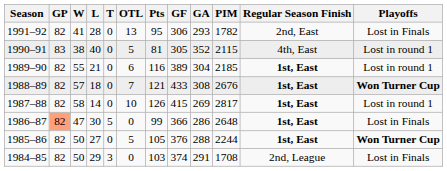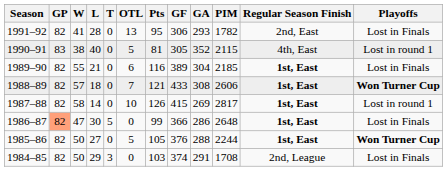 <table class="wikitable" style="text-align:center">
 <tr>
 <th>Season</th>
 <th>GP</th>
 <th>W</th>
 <th>L</th>
 <th>T</th>
 <th>OTL</th>
 <th>Pts</th>
 <th>GF</th>
 <th>GA</th>
 <th>PIM</th>
 <th>Regular Season Finish</th>
 <th>Playoffs</th>
 </tr>
 <tr>
 <td>1991–92</td>
 <td>82</td>
 <td>41</td>
 <td>28</td>
 <td>0</td>
 <td>13</td>
 <td>95</td>
 <td>306</td>
 <td>293</td>
 <td>1782</td>
 <td>2nd, East</td>
 <td>Lost in Finals</td>
 </tr>
 <tr bgcolor="#eeeeee">
 <td>1990–91</td>
 <td>83</td>
 <td>38</td>
 <td>40</td>
 <td>0</td>
 <td>5</td>
 <td>81</td>
 <td>305</td>
 <td>352</td>
 <td>2115</td>
 <td>4th, East</td>
 <td>Lost in round 1</td>
 </tr>
 <tr>
 <td>1989–90</td>
 <td>82</td>
 <td>55</td>
 <td>21</td>
 <td>0</td>
 <td>6</td>
 <td>116</td>
 <td>389</td>
 <td>304</td>
 <td>2185</td>
 <td><strong>1st, East</strong></td>
-<td>Lost in round 1</td>
+<td>Lost in Finals</td>
 </tr>
 <tr bgcolor="#eeeeee">
 <td>1988–89</td>
 <td>82</td>
 <td>57</td>
 <td>18</td>
 <td>0</td>
 <td>7</td>
 <td>121</td>
 <td>433</td>
 <td>308</td>
-<td>2676</td>
+<td>2606</td>
 <td><strong>1st, East</strong></td>
 <td><strong>Won Turner Cup</strong></td>
 </tr>
 <tr>
 <td>1987–88</td>
 <td>82</td>
 <td>58</td>
 <td>14</td>
 <td>0</td>
 <td>10</td>
 <td>126</td>
 <td>415</td>
 <td>269</td>
 <td>2817</td>
 <td><strong>1st, East</strong></td>
 <td>Lost in round 1</td>
 </tr>
 <tr>
 <td>1986–87</td>
 <td style="background: lightsalmon;">82</td>
 <td>47</td>
 <td>30</td>
 <td>5</td>
 <td>0</td>
 <td>99</td>
 <td>366</td>
 <td>286</td>
 <td>2648</td>
 <td><strong>1st, East</strong></td>
 <td>Lost in Finals</td>
 </tr>
 <tr>
 <td>1985–86</td>
 <td>82</td>
 <td>50</td>
 <td>27</td>
 <td>0</td>
 <td>5</td>
 <td>105</td>
 <td>376</td>
 <td>288</td>
 <td>2244</td>
 <td><strong>1st, East</strong></td>
 <td><strong>Won Turner Cup</strong></td>
 </tr>
 <tr>
 <td>1984–85</td>
 <td>82</td>
 <td>50</td>
 <td>29</td>
 <td>3</td>
 <td>0</td>
 <td>103</td>
 <td>374</td>
 <td>291</td>
 <td>1708</td>
 <td>2nd, League</td>
 <td>Lost in Finals</td>
 </tr>
 </table>
